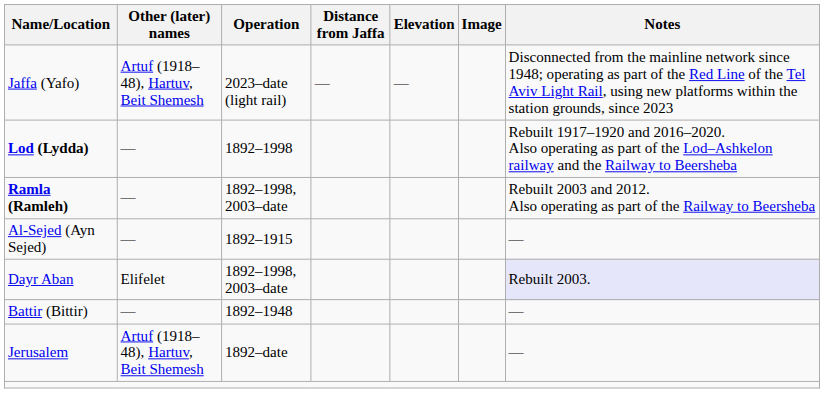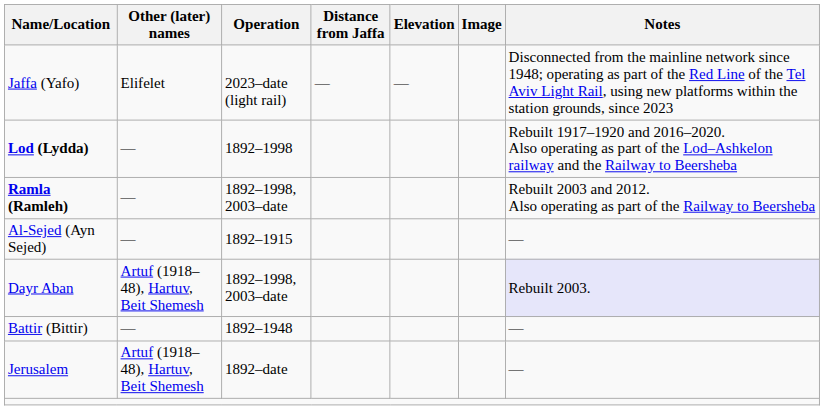 <table class="wikitable">
 <tr>
 <th>Name/Location</th>
 <th>Other (later) names</th>
 <th>Operation</th>
 <th>Distance from Jaffa</th>
 <th>Elevation</th>
 <th>Image</th>
 <th>Notes</th>
 </tr>
 <tr>
 <td><a href='#'>Jaffa</a> (Yafo)</td>
-<td><a href='#'>Artuf</a> (1918–48), <a href='#'>Hartuv</a>, <a href='#'>Beit Shemesh</a></td>
+<td>Elifelet</td>
 <td><br>2023–date (light rail)</td>
 <td>—</td>
 <td>—</td>
 <td></td>
 <td>Disconnected from the mainline network since 1948; operating as part of the <a href='#'>Red Line</a> of the <a href='#'>Tel Aviv Light Rail</a>, using new platforms within the station grounds, since 2023</td>
 </tr>
 <tr>
 <td><strong><a href='#'>Lod</a> (Lydda)</strong></td>
 <td>—</td>
 <td>1892–1998</td>
 <td></td>
 <td></td>
 <td></td>
 <td>Rebuilt 1917–1920 and 2016–2020.<br>Also operating as part of the <a href='#'>Lod–Ashkelon railway</a> and the <a href='#'>Railway to Beersheba</a></td>
 </tr>
 <tr>
 <td><strong><a href='#'>Ramla</a> (Ramleh)</strong></td>
 <td>—</td>
 <td>1892–1998, 2003–date</td>
 <td></td>
 <td></td>
 <td></td>
 <td>Rebuilt 2003 and 2012.<br>Also operating as part of the <a href='#'>Railway to Beersheba</a></td>
 </tr>
 <tr>
 <td><a href='#'>Al-Sejed</a> (Ayn Sejed)</td>
 <td>—</td>
 <td>1892–1915</td>
 <td></td>
 <td></td>
 <td></td>
 <td>—</td>
 </tr>
 <tr>
 <td><a href='#'>Dayr Aban</a></td>
-<td>Elifelet</td>
+<td><a href='#'>Artuf</a> (1918–48), <a href='#'>Hartuv</a>, <a href='#'>Beit Shemesh</a></td>
 <td>1892–1998, 2003–date</td>
 <td></td>
 <td></td>
 <td></td>
 <td style="background: lavender;">Rebuilt 2003.</td>
 </tr>
 <tr>
 <td><a href='#'>Battir</a> (Bittir)</td>
 <td>—</td>
 <td>1892–1948</td>
 <td></td>
 <td></td>
 <td></td>
 <td>—</td>
 </tr>
 <tr>
 <td><a href='#'>Jerusalem</a></td>
 <td><a href='#'>Artuf</a> (1918–48), <a href='#'>Hartuv</a>, <a href='#'>Beit Shemesh</a></td>
 <td>1892–date</td>
 <td></td>
 <td></td>
 <td></td>
 <td>—</td>
 </tr>
 <tr>
 <td colspan="7"></td>
 </tr>
 </table>
